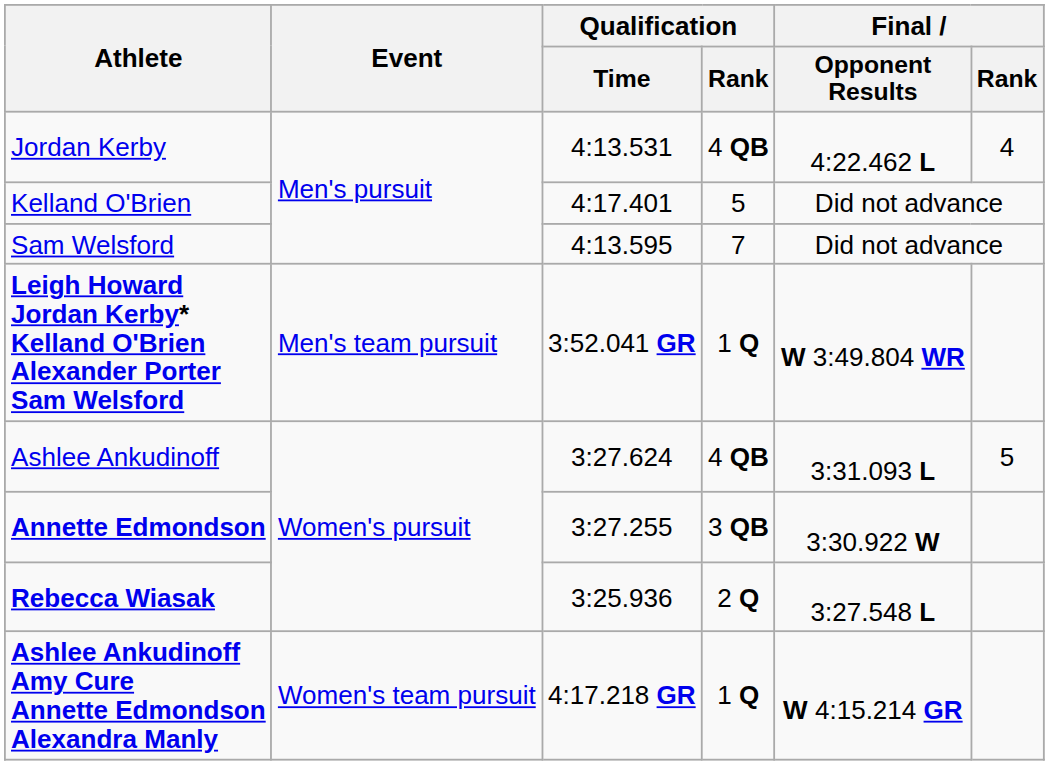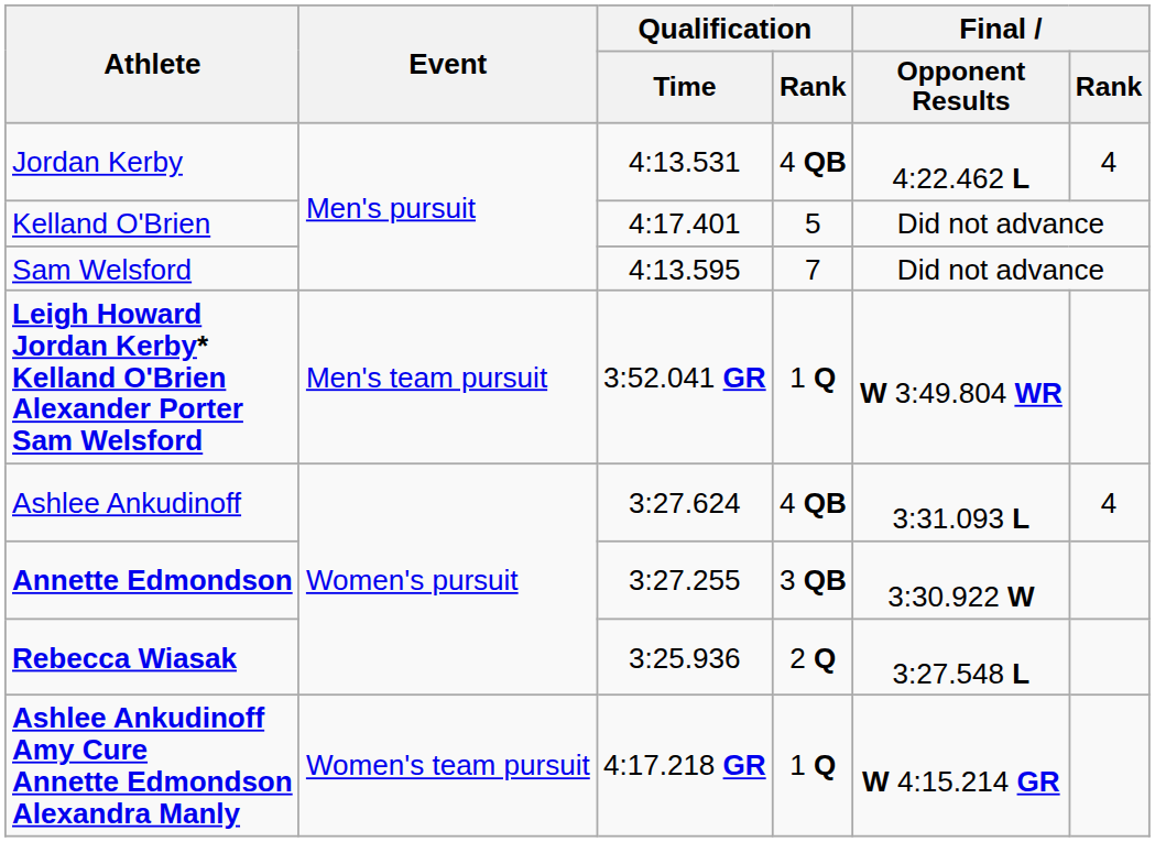 <table class=wikitable style=font-size:90%;text-align:center>
 <tr>
 <th rowspan=2>Athlete</th>
 <th rowspan=2>Event</th>
 <th colspan=2>Qualification</th>
 <th colspan=2>Final / </th>
 </tr>
 <tr style=font-size:95%>
 <th>Time</th>
 <th>Rank</th>
 <th>Opponent<br>Results</th>
 <th>Rank</th>
 </tr>
 <tr>
 <td align=left><a href='#'>Jordan Kerby</a></td>
 <td align=left rowspan=3><a href='#'>Men's pursuit</a></td>
 <td>4:13.531</td>
 <td>4 <strong>QB</strong></td>
 <td><br>4:22.462 <strong>L</strong></td>
 <td>4</td>
 </tr>
 <tr>
 <td align=left><a href='#'>Kelland O'Brien</a></td>
 <td>4:17.401</td>
 <td>5</td>
 <td colspan=2>Did not advance</td>
 </tr>
 <tr>
 <td align=left><a href='#'>Sam Welsford</a></td>
 <td>4:13.595</td>
 <td>7</td>
 <td colspan=2>Did not advance</td>
 </tr>
 <tr>
 <td align=left><strong><a href='#'>Leigh Howard</a><br><a href='#'>Jordan Kerby</a>*<br><a href='#'>Kelland O'Brien</a><br><a href='#'>Alexander Porter</a><br><a href='#'>Sam Welsford</a></strong></td>
 <td align=left><a href='#'>Men's team pursuit</a></td>
 <td>3:52.041 <a href='#'><strong>GR</strong></a></td>
 <td>1 <strong>Q</strong></td>
 <td><br><strong>W</strong> 3:49.804 <a href='#'><strong>WR</strong></a></td>
 <td></td>
 </tr>
 <tr>
 <td align=left><a href='#'>Ashlee Ankudinoff</a></td>
 <td align=left rowspan=3><a href='#'>Women's pursuit</a></td>
 <td>3:27.624</td>
 <td>4 <strong>QB</strong></td>
 <td><br>3:31.093 <strong>L</strong></td>
-<td>5</td>
+<td>4</td>
 </tr>
 <tr>
 <td align=left><strong><a href='#'>Annette Edmondson</a></strong></td>
 <td>3:27.255</td>
 <td>3 <strong>QB</strong></td>
 <td><br>3:30.922 <strong>W</strong></td>
 <td></td>
 </tr>
 <tr>
 <td align=left><strong><a href='#'>Rebecca Wiasak</a></strong></td>
 <td>3:25.936</td>
 <td>2 <strong>Q</strong></td>
 <td><br>3:27.548 <strong>L</strong></td>
 <td></td>
 </tr>
 <tr>
 <td align=left><strong><a href='#'>Ashlee Ankudinoff</a></strong><br><strong><a href='#'>Amy Cure</a></strong><br><strong><a href='#'>Annette Edmondson</a></strong><br><strong><a href='#'>Alexandra Manly</a></strong></td>
 <td align=left><a href='#'>Women's team pursuit</a></td>
 <td>4:17.218 <a href='#'><strong>GR</strong></a></td>
 <td>1 <strong>Q</strong></td>
 <td><br><strong>W</strong> 4:15.214  <a href='#'><strong>GR</strong></a></td>
 <td></td>
 </tr>
 </table>
